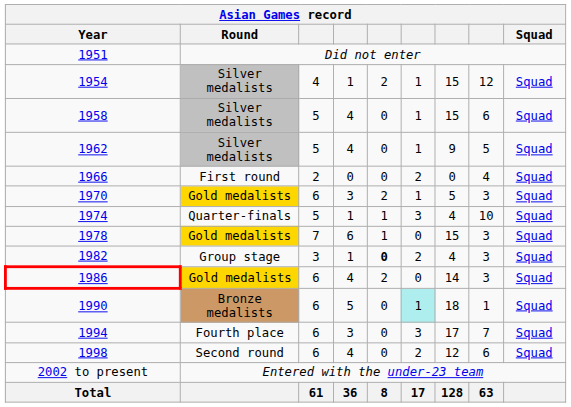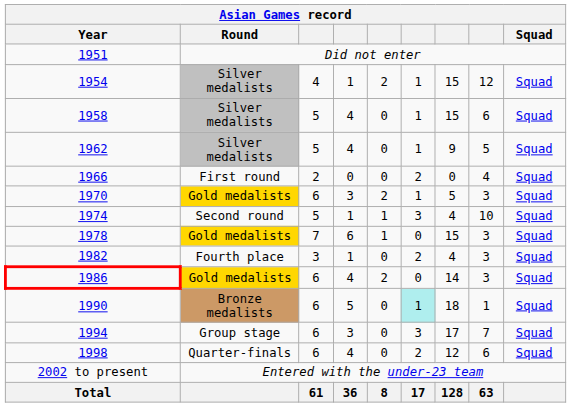 <table class="wikitable" style="text-align: center;">
 <tr>
 <th colspan="9"><a href='#'>Asian Games</a> record</th>
 </tr>
 <tr>
 <th width="180">Year</th>
 <th width="120">Round</th>
 <th width="30"></th>
 <th width="30"></th>
 <th width="30"></th>
 <th width="30"></th>
 <th width="30"></th>
 <th width="30"></th>
 <th width="60">Squad</th>
 </tr>
 <tr>
 <td> <a href='#'>1951</a></td>
 <td colspan="8"><em>Did not enter</em></td>
 </tr>
 <tr>
 <td> <a href='#'>1954</a></td>
 <td bgcolor=silver>Silver medalists</td>
 <td>4</td>
 <td>1</td>
 <td>2</td>
 <td>1</td>
 <td>15</td>
 <td>12</td>
 <td><a href='#'>Squad</a></td>
 </tr>
 <tr>
 <td> <a href='#'>1958</a></td>
 <td bgcolor=silver>Silver medalists</td>
 <td>5</td>
 <td>4</td>
 <td>0</td>
 <td>1</td>
 <td>15</td>
 <td>6</td>
 <td><a href='#'>Squad</a></td>
 </tr>
 <tr>
 <td> <a href='#'>1962</a></td>
 <td bgcolor=silver>Silver medalists</td>
 <td>5</td>
 <td>4</td>
 <td>0</td>
 <td>1</td>
 <td>9</td>
 <td>5</td>
 <td><a href='#'>Squad</a></td>
 </tr>
 <tr>
 <td> <a href='#'>1966</a></td>
 <td>First round</td>
 <td>2</td>
 <td>0</td>
 <td>0</td>
 <td>2</td>
 <td>0</td>
 <td>4</td>
 <td><a href='#'>Squad</a></td>
 </tr>
 <tr>
 <td> <a href='#'>1970</a></td>
 <td bgcolor=gold>Gold medalists</td>
 <td>6</td>
 <td>3</td>
 <td>2</td>
 <td>1</td>
 <td>5</td>
 <td>3</td>
 <td><a href='#'>Squad</a></td>
 </tr>
 <tr>
 <td> <a href='#'>1974</a></td>
-<td>Quarter-finals</td>
+<td>Second round</td>
 <td>5</td>
 <td>1</td>
 <td>1</td>
 <td>3</td>
 <td>4</td>
 <td>10</td>
 <td><a href='#'>Squad</a></td>
 </tr>
 <tr>
 <td> <a href='#'>1978</a></td>
 <td bgcolor=gold>Gold medalists</td>
 <td>7</td>
 <td>6</td>
 <td>1</td>
 <td>0</td>
 <td>15</td>
 <td>3</td>
 <td><a href='#'>Squad</a></td>
 </tr>
 <tr>
 <td> <a href='#'>1982</a></td>
-<td>Group stage</td>
+<td>Fourth place</td>
 <td>3</td>
 <td>1</td>
-<td><strong>0</strong></td>
+<td>0</td>
 <td>2</td>
 <td>4</td>
 <td>3</td>
 <td><a href='#'>Squad</a></td>
 </tr>
 <tr>
 <td style="border: 3px solid red"> <a href='#'>1986</a></td>
 <td bgcolor=gold>Gold medalists</td>
 <td>6</td>
 <td>4</td>
 <td>2</td>
 <td>0</td>
 <td>14</td>
 <td>3</td>
 <td><a href='#'>Squad</a></td>
 </tr>
 <tr>
 <td> <a href='#'>1990</a></td>
 <td bgcolor="#cc9966">Bronze medalists</td>
 <td>6</td>
 <td>5</td>
 <td>0</td>
 <td style="background: paleturquoise;">1</td>
 <td>18</td>
 <td>1</td>
 <td><a href='#'>Squad</a></td>
 </tr>
 <tr>
 <td> <a href='#'>1994</a></td>
-<td>Fourth place</td>
+<td>Group stage</td>
 <td>6</td>
 <td>3</td>
 <td>0</td>
 <td>3</td>
 <td>17</td>
 <td>7</td>
 <td><a href='#'>Squad</a></td>
 </tr>
 <tr>
 <td> <a href='#'>1998</a></td>
-<td>Second round</td>
+<td>Quarter-finals</td>
 <td>6</td>
 <td>4</td>
 <td>0</td>
 <td>2</td>
 <td>12</td>
 <td>6</td>
 <td><a href='#'>Squad</a></td>
 </tr>
 <tr>
 <td><a href='#'>2002</a> to present</td>
 <td colspan="8"><em>Entered with the <a href='#'>under-23 team</a></em></td>
 </tr>
 <tr>
 <th>Total</th>
 <th></th>
 <th>61</th>
 <th>36</th>
 <th>8</th>
 <th>17</th>
 <th>128</th>
 <th>63</th>
 <th></th>
 </tr>
 </table>
